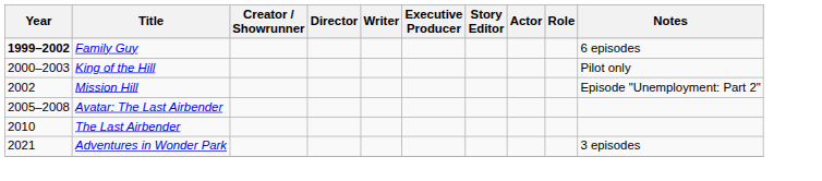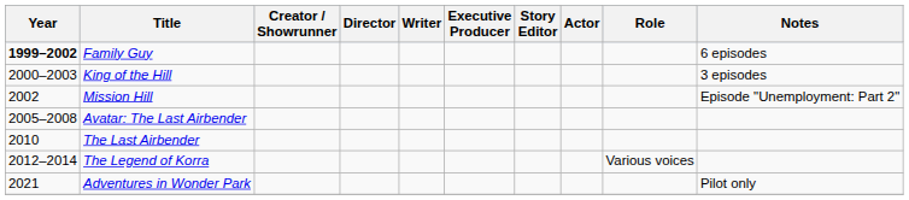 <table class="wikitable sortable">
 <tr style="background:#b0c4de; text-align:center;">
 <th>Year</th>
 <th>Title</th>
 <th width=30>Creator / Showrunner</th>
 <th width=30>Director</th>
 <th width=30>Writer</th>
 <th width=30>Executive Producer</th>
 <th width=30>Story Editor</th>
 <th width=30>Actor</th>
 <th>Role</th>
 <th>Notes</th>
 </tr>
 <tr>
 <td><strong>1999–2002</strong></td>
 <td><em><a href='#'>Family Guy</a></em></td>
 <td></td>
 <td></td>
 <td></td>
 <td></td>
 <td></td>
 <td></td>
 <td></td>
 <td>6 episodes</td>
 </tr>
 <tr>
 <td>2000–2003</td>
 <td><em><a href='#'>King of the Hill</a></em></td>
 <td></td>
 <td></td>
 <td></td>
 <td></td>
 <td></td>
 <td></td>
 <td></td>
-<td>Pilot only</td>
+<td>3 episodes</td>
 </tr>
 <tr>
 <td>2002</td>
 <td><em><a href='#'>Mission Hill</a></em></td>
 <td></td>
 <td></td>
 <td></td>
 <td></td>
 <td></td>
 <td></td>
 <td></td>
 <td>Episode "Unemployment: Part 2"</td>
 </tr>
 <tr>
 <td>2005–2008</td>
 <td><em><a href='#'>Avatar: The Last Airbender</a></em></td>
 <td></td>
 <td></td>
 <td></td>
 <td></td>
 <td></td>
 <td></td>
 <td></td>
 <td></td>
 </tr>
 <tr>
 <td>2010</td>
 <td><em><a href='#'>The Last Airbender</a></em></td>
 <td></td>
 <td></td>
 <td></td>
 <td></td>
 <td></td>
 <td></td>
 <td></td>
 <td></td>
 </tr>
 <tr>
+<td>2012–2014</td>
+<td><em><a href='#'>The Legend of Korra</a></em></td>
+<td></td>
+<td></td>
+<td></td>
+<td></td>
+<td></td>
+<td></td>
+<td>Various voices</td>
+<td></td>
+</tr>
+<tr>
 <td>2021</td>
 <td><em><a href='#'>Adventures in Wonder Park</a></em></td>
 <td></td>
 <td></td>
 <td></td>
 <td></td>
 <td></td>
 <td></td>
 <td></td>
-<td>3 episodes</td>
+<td>Pilot only</td>
 </tr>
 <tr>
 </tr>
 </table>
